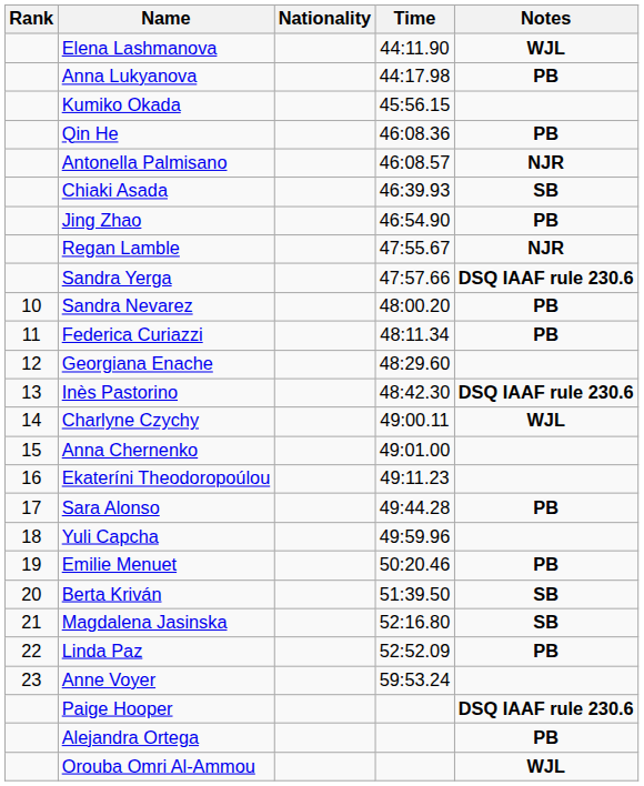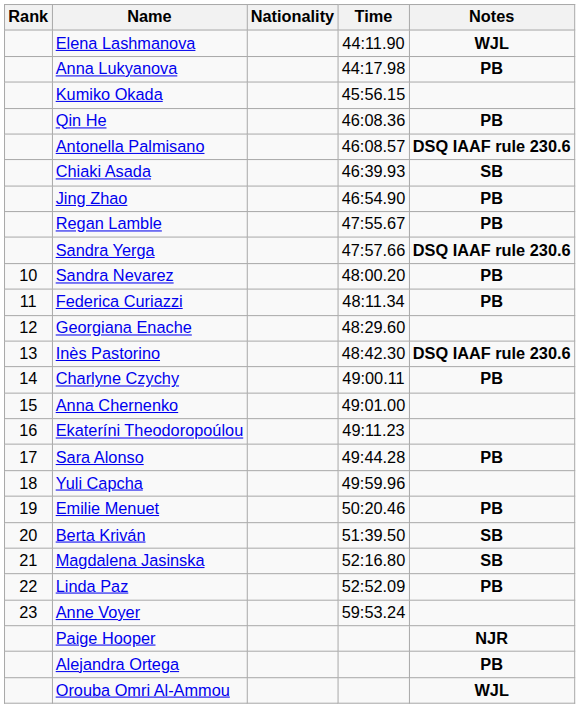 <table class="wikitable sortable" style="text-align:center">
 <tr>
 <th>Rank</th>
 <th>Name</th>
 <th>Nationality</th>
 <th>Time</th>
 <th>Notes</th>
 </tr>
 <tr>
 <td></td>
 <td align=left><a href='#'>Elena Lashmanova</a></td>
 <td align=left></td>
 <td>44:11.90</td>
 <td><strong>WJL</strong></td>
 </tr>
 <tr>
 <td></td>
 <td align=left><a href='#'>Anna Lukyanova</a></td>
 <td align=left></td>
 <td>44:17.98</td>
 <td><strong>PB</strong></td>
 </tr>
 <tr>
 <td></td>
 <td align=left><a href='#'>Kumiko Okada</a></td>
 <td align=left></td>
 <td>45:56.15</td>
 <td></td>
 </tr>
 <tr>
 <td></td>
 <td align=left><a href='#'>Qin He</a></td>
 <td align=left></td>
 <td>46:08.36</td>
 <td><strong>PB</strong></td>
 </tr>
 <tr>
 <td></td>
 <td align=left><a href='#'>Antonella Palmisano</a></td>
 <td align=left></td>
 <td>46:08.57</td>
-<td><strong>NJR</strong></td>
+<td><strong>DSQ</strong> <strong>IAAF rule 230.6</strong></td>
 </tr>
 <tr>
 <td></td>
 <td align=left><a href='#'>Chiaki Asada</a></td>
 <td align=left></td>
 <td>46:39.93</td>
 <td><strong>SB</strong></td>
 </tr>
 <tr>
 <td></td>
 <td align=left><a href='#'>Jing Zhao</a></td>
 <td align=left></td>
 <td>46:54.90</td>
 <td><strong>PB</strong></td>
 </tr>
 <tr>
 <td></td>
 <td align=left><a href='#'>Regan Lamble</a></td>
 <td align=left></td>
 <td>47:55.67</td>
-<td><strong>NJR</strong></td>
+<td><strong>PB</strong></td>
 </tr>
 <tr>
 <td></td>
 <td align=left><a href='#'>Sandra Yerga</a></td>
 <td align=left></td>
 <td>47:57.66</td>
 <td><strong>DSQ</strong> <strong>IAAF rule 230.6</strong></td>
 </tr>
 <tr>
 <td>10</td>
 <td align=left><a href='#'>Sandra Nevarez</a></td>
 <td align=left></td>
 <td>48:00.20</td>
 <td><strong>PB</strong></td>
 </tr>
 <tr>
 <td>11</td>
 <td align=left><a href='#'>Federica Curiazzi</a></td>
 <td align=left></td>
 <td>48:11.34</td>
 <td><strong>PB</strong></td>
 </tr>
 <tr>
 <td>12</td>
 <td align=left><a href='#'>Georgiana Enache</a></td>
 <td align=left></td>
 <td>48:29.60</td>
 <td></td>
 </tr>
 <tr>
 <td>13</td>
 <td align=left><a href='#'>Inès Pastorino</a></td>
 <td align=left></td>
 <td>48:42.30</td>
 <td><strong>DSQ</strong> <strong>IAAF rule 230.6</strong></td>
 </tr>
 <tr>
 <td>14</td>
 <td align=left><a href='#'>Charlyne Czychy</a></td>
 <td align=left></td>
 <td>49:00.11</td>
-<td><strong>WJL</strong></td>
+<td><strong>PB</strong></td>
 </tr>
 <tr>
 <td>15</td>
 <td align=left><a href='#'>Anna Chernenko</a></td>
 <td align=left></td>
 <td>49:01.00</td>
 <td></td>
 </tr>
 <tr>
 <td>16</td>
 <td align=left><a href='#'>Ekateríni Theodoropoúlou</a></td>
 <td align=left></td>
 <td>49:11.23</td>
 <td></td>
 </tr>
 <tr>
 <td>17</td>
 <td align=left><a href='#'>Sara Alonso</a></td>
 <td align=left></td>
 <td>49:44.28</td>
 <td><strong>PB</strong></td>
 </tr>
 <tr>
 <td>18</td>
 <td align=left><a href='#'>Yuli Capcha</a></td>
 <td align=left></td>
 <td>49:59.96</td>
 <td></td>
 </tr>
 <tr>
 <td>19</td>
 <td align=left><a href='#'>Emilie Menuet</a></td>
 <td align=left></td>
 <td>50:20.46</td>
 <td><strong>PB</strong></td>
 </tr>
 <tr>
 <td>20</td>
 <td align=left><a href='#'>Berta Kriván</a></td>
 <td align=left></td>
 <td>51:39.50</td>
 <td><strong>SB</strong></td>
 </tr>
 <tr>
 <td>21</td>
 <td align=left><a href='#'>Magdalena Jasinska</a></td>
 <td align=left></td>
 <td>52:16.80</td>
 <td><strong>SB</strong></td>
 </tr>
 <tr>
 <td>22</td>
 <td align=left><a href='#'>Linda Paz</a></td>
 <td align=left></td>
 <td>52:52.09</td>
 <td><strong>PB</strong></td>
 </tr>
 <tr>
 <td>23</td>
 <td align=left><a href='#'>Anne Voyer</a></td>
 <td align=left></td>
 <td>59:53.24</td>
 <td></td>
 </tr>
 <tr>
 <td></td>
 <td align=left><a href='#'>Paige Hooper</a></td>
 <td align=left></td>
 <td></td>
-<td><strong>DSQ</strong> <strong>IAAF rule 230.6</strong></td>
+<td><strong>NJR</strong></td>
 </tr>
 <tr>
 <td></td>
 <td align=left><a href='#'>Alejandra Ortega</a></td>
 <td align=left></td>
 <td></td>
 <td><strong>PB</strong></td>
 </tr>
 <tr>
 <td></td>
 <td align=left><a href='#'>Orouba Omri Al-Ammou</a></td>
 <td align=left></td>
 <td></td>
 <td><strong>WJL</strong></td>
 </tr>
 </table>
